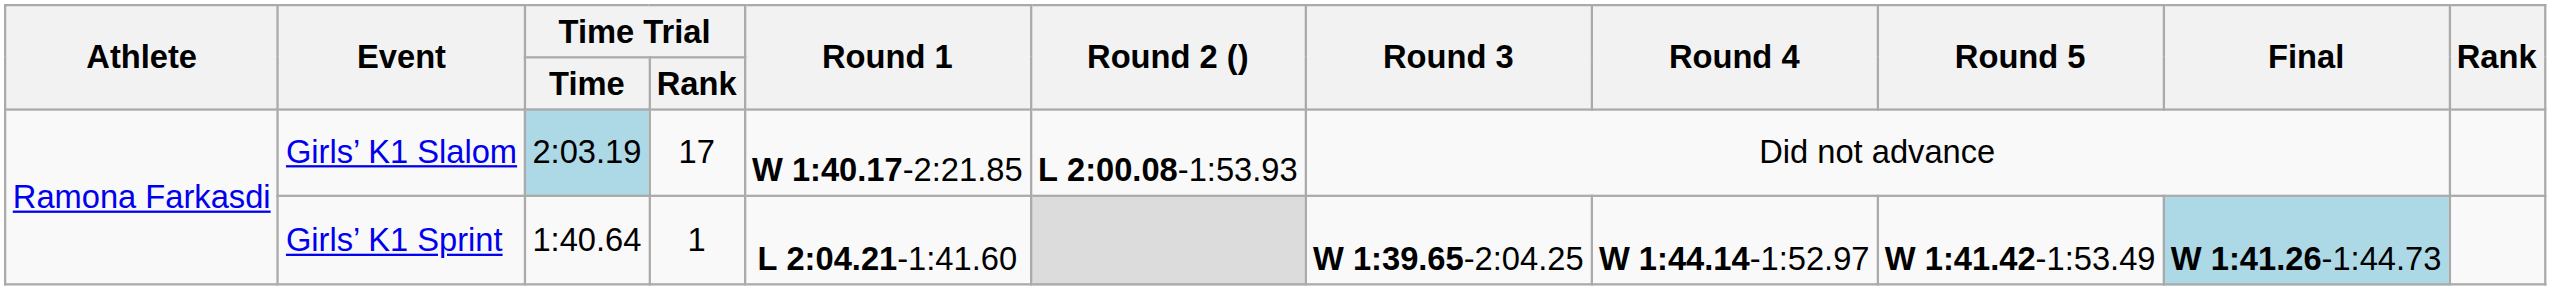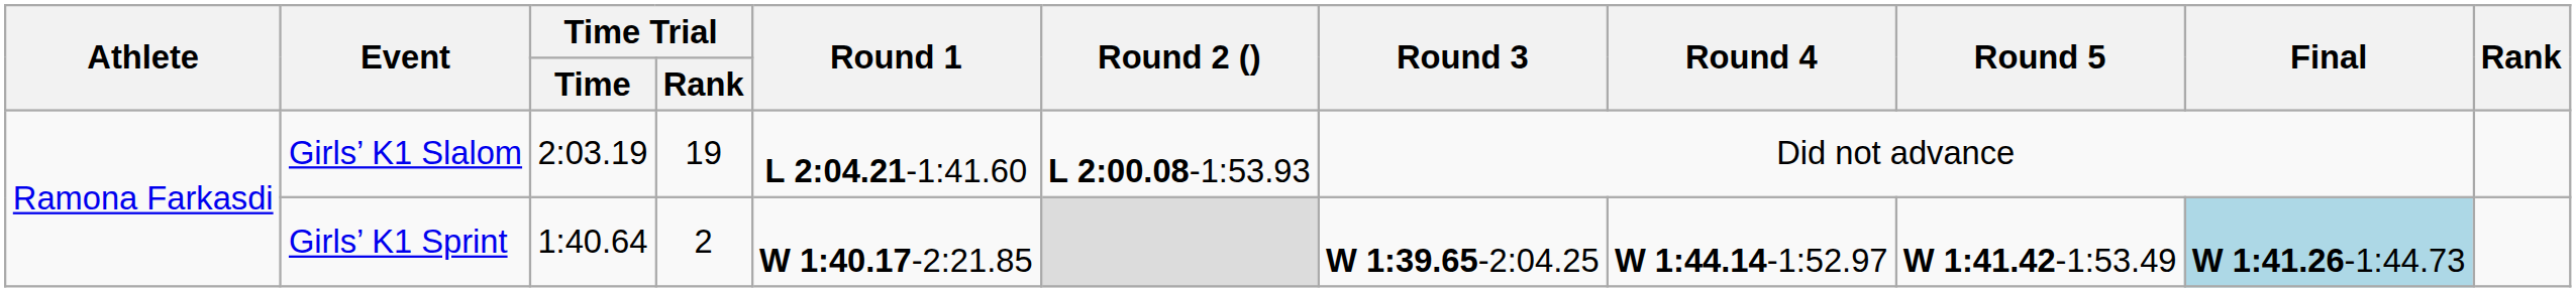 <table class="wikitable" border="1" style="font-size:90%">
 <tr>
 <th rowspan=2>Athlete</th>
 <th rowspan=2>Event</th>
 <th colspan=2>Time Trial</th>
 <th rowspan=2>Round 1</th>
 <th rowspan=2>Round 2 ()</th>
 <th rowspan=2>Round 3</th>
 <th rowspan=2>Round 4</th>
 <th rowspan=2>Round 5</th>
 <th rowspan=2>Final</th>
 <th rowspan=2>Rank</th>
 </tr>
 <tr>
 <th>Time</th>
 <th>Rank</th>
 </tr>
 <tr>
 <td rowspan=2><a href='#'>Ramona Farkasdi</a></td>
 <td><a href='#'>Girls’ K1 Slalom</a></td>
-<td align=center style="background: lightblue;">2:03.19</td>
-<td align=center>17</td>
-<td align=center><br><strong>W</strong> <strong>1:40.17</strong>-2:21.85</td>
+<td align=center>2:03.19</td>
+<td align=center>19</td>
+<td align=center><br><strong>L</strong> <strong>2:04.21</strong>-1:41.60</td>
 <td align=center><br><strong>L</strong> <strong>2:00.08</strong>-1:53.93</td>
 <td align=center colspan=4>Did not advance</td>
 <td></td>
 </tr>
 <tr>
 <td><a href='#'>Girls’ K1 Sprint</a></td>
 <td align=center>1:40.64</td>
-<td align=center>1</td>
-<td align=center><br><strong>L</strong> <strong>2:04.21</strong>-1:41.60</td>
+<td align=center>2</td>
+<td align=center><br><strong>W</strong> <strong>1:40.17</strong>-2:21.85</td>
 <td bgcolor=#DCDCDC></td>
 <td align=center><br><strong>W</strong> <strong>1:39.65</strong>-2:04.25</td>
 <td align=center><br><strong>W</strong> <strong>1:44.14</strong>-1:52.97</td>
 <td align=center><br><strong>W</strong> <strong>1:41.42</strong>-1:53.49</td>
 <td align=center style="background: lightblue;"><br><strong>W</strong> <strong>1:41.26</strong>-1:44.73</td>
 <td align=center></td>
 </tr>
 </table>
